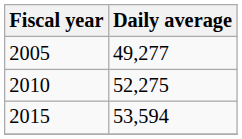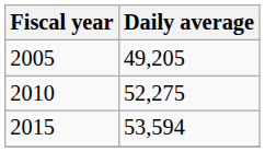 <table class="wikitable">
 <tr>
 <th>Fiscal year</th>
 <th>Daily average</th>
 </tr>
 <tr>
 <td>2005</td>
-<td>49,277</td>
+<td>49,205</td>
 </tr>
 <tr>
 <td>2010</td>
 <td>52,275</td>
 </tr>
 <tr>
 <td>2015</td>
 <td>53,594</td>
 </tr>
 <tr>
 </tr>
 </table>
